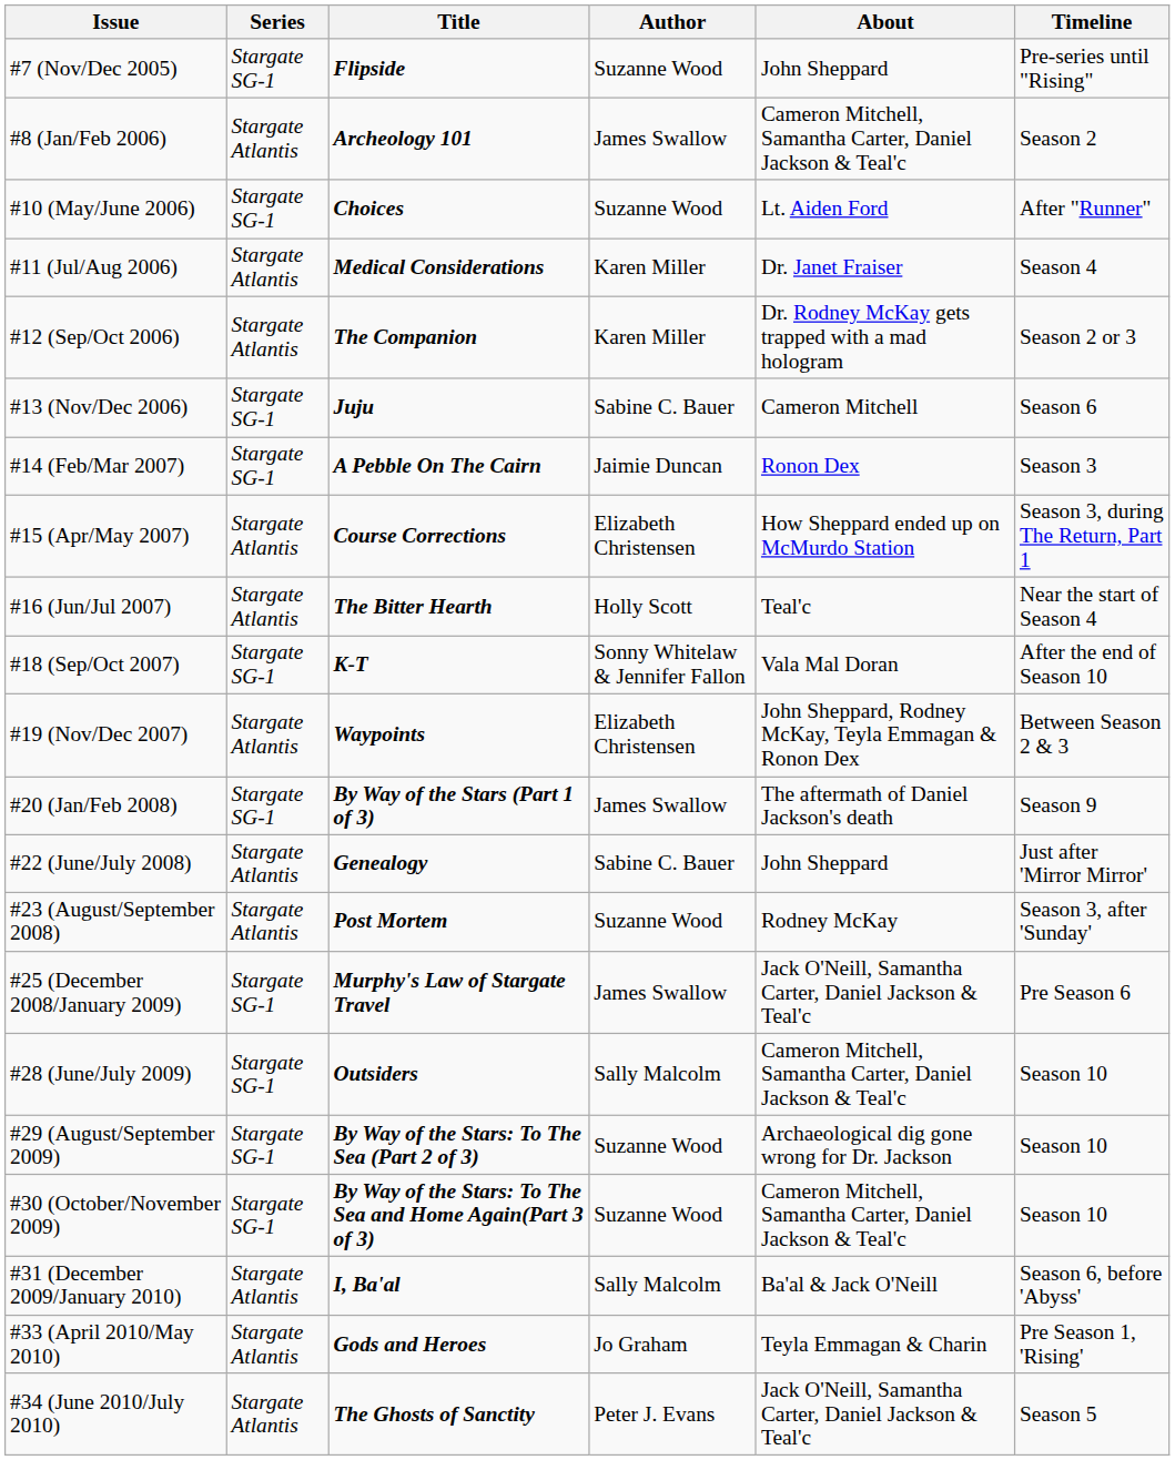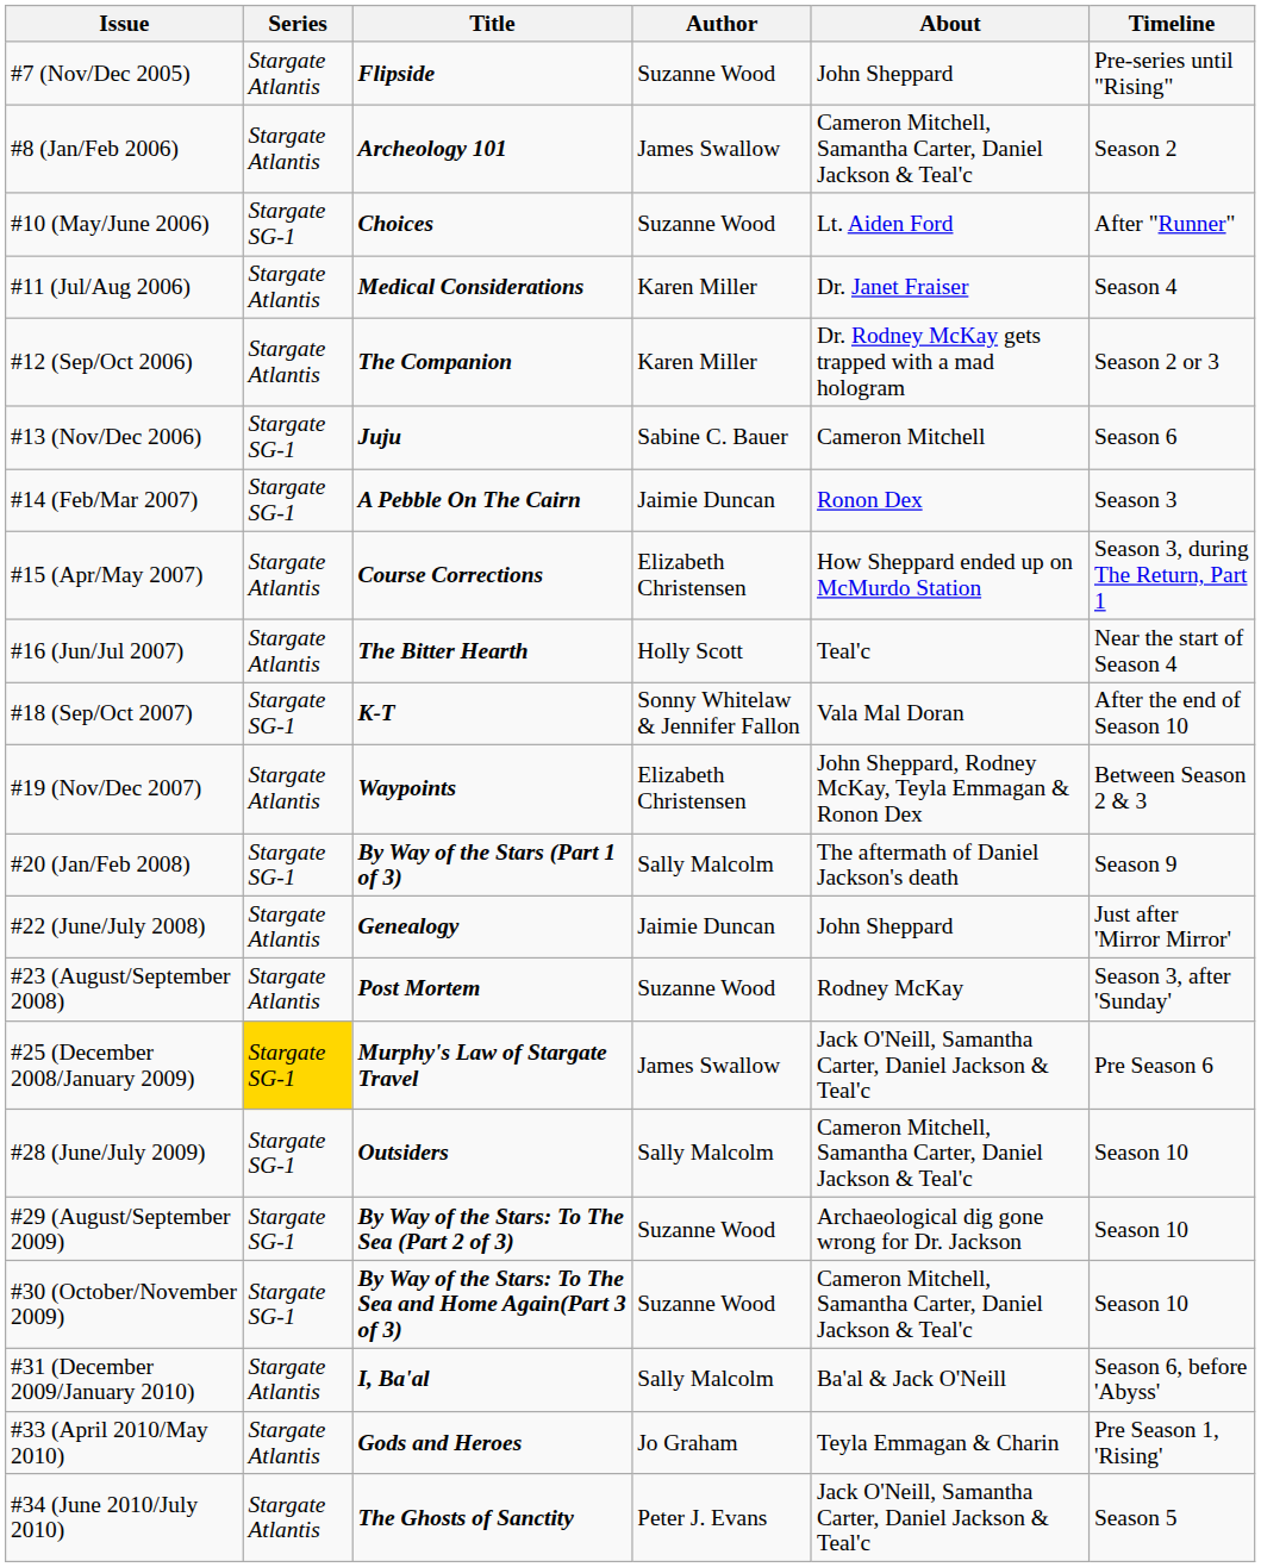 <table class="wikitable">
 <tr>
 <th>Issue</th>
 <th>Series</th>
 <th>Title</th>
 <th>Author</th>
 <th>About</th>
 <th>Timeline</th>
 </tr>
 <tr>
 <td>#7 (Nov/Dec 2005)</td>
-<td><em>Stargate SG-1</em></td>
+<td><em>Stargate Atlantis</em></td>
 <td><strong><em>Flipside</em></strong></td>
 <td>Suzanne Wood</td>
 <td>John Sheppard</td>
 <td>Pre-series until "Rising"</td>
 </tr>
 <tr>
 <td>#8 (Jan/Feb 2006)</td>
 <td><em>Stargate Atlantis</em></td>
 <td><strong><em>Archeology 101</em></strong></td>
 <td>James Swallow</td>
 <td>Cameron Mitchell, Samantha Carter, Daniel Jackson & Teal'c</td>
 <td>Season 2</td>
 </tr>
 <tr>
 <td>#10 (May/June 2006)</td>
 <td><em>Stargate SG-1</em></td>
 <td><strong><em>Choices</em></strong></td>
 <td>Suzanne Wood</td>
 <td>Lt. <a href='#'>Aiden Ford</a></td>
 <td>After "<a href='#'>Runner</a>"</td>
 </tr>
 <tr>
 <td>#11 (Jul/Aug 2006)</td>
 <td><em>Stargate Atlantis</em></td>
 <td><strong><em>Medical Considerations</em></strong></td>
 <td>Karen Miller</td>
 <td>Dr. <a href='#'>Janet Fraiser</a></td>
 <td>Season 4</td>
 </tr>
 <tr>
 <td>#12 (Sep/Oct 2006)</td>
 <td><em>Stargate Atlantis</em></td>
 <td><strong><em>The Companion</em></strong></td>
 <td>Karen Miller</td>
 <td>Dr. <a href='#'>Rodney McKay</a> gets trapped with a mad hologram</td>
 <td>Season 2 or 3</td>
 </tr>
 <tr>
 <td>#13 (Nov/Dec 2006)</td>
 <td><em>Stargate SG-1</em></td>
 <td><strong><em>Juju</em></strong></td>
 <td>Sabine C. Bauer</td>
 <td>Cameron Mitchell</td>
 <td>Season 6</td>
 </tr>
 <tr>
 <td>#14 (Feb/Mar 2007)</td>
 <td><em>Stargate SG-1</em></td>
 <td><strong><em>A Pebble On The Cairn</em></strong></td>
 <td>Jaimie Duncan</td>
 <td><a href='#'>Ronon Dex</a></td>
 <td>Season 3</td>
 </tr>
 <tr>
 <td>#15 (Apr/May 2007)</td>
 <td><em>Stargate Atlantis</em></td>
 <td><strong><em>Course Corrections</em></strong></td>
 <td>Elizabeth Christensen</td>
 <td>How Sheppard ended up on <a href='#'>McMurdo Station</a></td>
 <td>Season 3, during <a href='#'>The Return, Part 1</a></td>
 </tr>
 <tr>
 <td>#16 (Jun/Jul 2007)</td>
 <td><em>Stargate Atlantis</em></td>
 <td><strong><em>The Bitter Hearth</em></strong></td>
 <td>Holly Scott</td>
 <td>Teal'c</td>
 <td>Near the start of Season 4</td>
 </tr>
 <tr>
 <td>#18 (Sep/Oct 2007)</td>
 <td><em>Stargate SG-1</em></td>
 <td><strong><em>K-T</em></strong></td>
 <td>Sonny Whitelaw & Jennifer Fallon</td>
 <td>Vala Mal Doran</td>
 <td>After the end of Season 10</td>
 </tr>
 <tr>
 <td>#19 (Nov/Dec 2007)</td>
 <td><em>Stargate Atlantis</em></td>
 <td><strong><em>Waypoints</em></strong></td>
 <td>Elizabeth Christensen</td>
 <td>John Sheppard, Rodney McKay, Teyla Emmagan & Ronon Dex</td>
 <td>Between Season 2 & 3</td>
 </tr>
 <tr>
 <td>#20 (Jan/Feb 2008)</td>
 <td><em>Stargate SG-1</em></td>
 <td><strong><em>By Way of the Stars (Part 1 of 3)</em></strong></td>
-<td>James Swallow</td>
+<td>Sally Malcolm</td>
 <td>The aftermath of Daniel Jackson's death</td>
 <td>Season 9</td>
 </tr>
 <tr>
 <td>#22 (June/July 2008)</td>
 <td><em>Stargate Atlantis</em></td>
 <td><strong><em>Genealogy</em></strong></td>
-<td>Sabine C. Bauer</td>
+<td>Jaimie Duncan</td>
 <td>John Sheppard</td>
 <td>Just after 'Mirror Mirror'</td>
 </tr>
 <tr>
 <td>#23 (August/September 2008)</td>
 <td><em>Stargate Atlantis</em></td>
 <td><strong><em>Post Mortem</em></strong></td>
 <td>Suzanne Wood</td>
 <td>Rodney McKay</td>
 <td>Season 3, after 'Sunday'</td>
 </tr>
 <tr>
 <td>#25 (December 2008/January 2009)</td>
-<td><em>Stargate SG-1</em></td>
+<td style="background: gold;"><em>Stargate SG-1</em></td>
 <td><strong><em>Murphy's Law of Stargate Travel</em></strong></td>
 <td>James Swallow</td>
 <td>Jack O'Neill, Samantha Carter, Daniel Jackson & Teal'c</td>
 <td>Pre Season 6</td>
 </tr>
 <tr>
 <td>#28 (June/July 2009)</td>
 <td><em>Stargate SG-1</em></td>
 <td><strong><em>Outsiders</em></strong></td>
 <td>Sally Malcolm</td>
 <td>Cameron Mitchell, Samantha Carter, Daniel Jackson & Teal'c</td>
 <td>Season 10</td>
 </tr>
 <tr>
 <td>#29 (August/September 2009)</td>
 <td><em>Stargate SG-1</em></td>
 <td><strong><em>By Way of the Stars: To The Sea (Part 2 of 3)</em></strong></td>
 <td>Suzanne Wood</td>
 <td>Archaeological dig gone wrong for Dr. Jackson</td>
 <td>Season 10</td>
 </tr>
 <tr>
 <td>#30 (October/November 2009)</td>
 <td><em>Stargate SG-1</em></td>
 <td><strong><em>By Way of the Stars: To The Sea and Home Again(Part 3 of 3)</em></strong></td>
 <td>Suzanne Wood</td>
 <td>Cameron Mitchell, Samantha Carter, Daniel Jackson & Teal'c</td>
 <td>Season 10</td>
 </tr>
 <tr>
 <td>#31 (December 2009/January 2010)</td>
 <td><em>Stargate Atlantis</em></td>
 <td><strong><em>I, Ba'al</em></strong></td>
 <td>Sally Malcolm</td>
 <td>Ba'al & Jack O'Neill</td>
 <td>Season 6, before 'Abyss'</td>
 </tr>
 <tr>
 <td>#33 (April 2010/May 2010)</td>
 <td><em>Stargate Atlantis</em></td>
 <td><strong><em>Gods and Heroes</em></strong></td>
 <td>Jo Graham</td>
 <td>Teyla Emmagan & Charin</td>
 <td>Pre Season 1, 'Rising'</td>
 </tr>
 <tr>
 <td>#34 (June 2010/July 2010)</td>
 <td><em>Stargate Atlantis</em></td>
 <td><strong><em>The Ghosts of Sanctity</em></strong></td>
 <td>Peter J. Evans</td>
 <td>Jack O'Neill, Samantha Carter, Daniel Jackson & Teal'c</td>
 <td>Season 5</td>
 </tr>
 </table>
